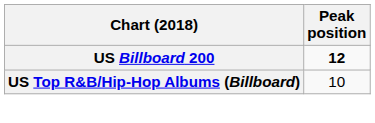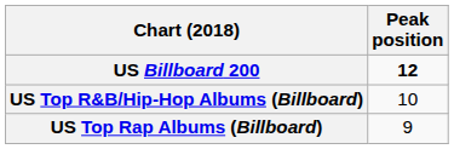 <table class="wikitable plainrowheaders" style="text-align:center">
 <tr>
 <th scope="col">Chart (2018)</th>
 <th scope="col">Peak<br> position</th>
 </tr>
 <tr>
 <th scope="row">US <a href='#'><em>Billboard</em> 200</a></th>
 <td><strong>12</strong></td>
 </tr>
 <tr>
 <th scope="row">US <a href='#'>Top R&B/Hip-Hop Albums</a> (<em>Billboard</em>)</th>
 <td>10</td>
 </tr>
+<tr>
+<th scope="row">US <a href='#'>Top Rap Albums</a> (<em>Billboard</em>)</th>
+<td>9</td>
+</tr>
 </table>
